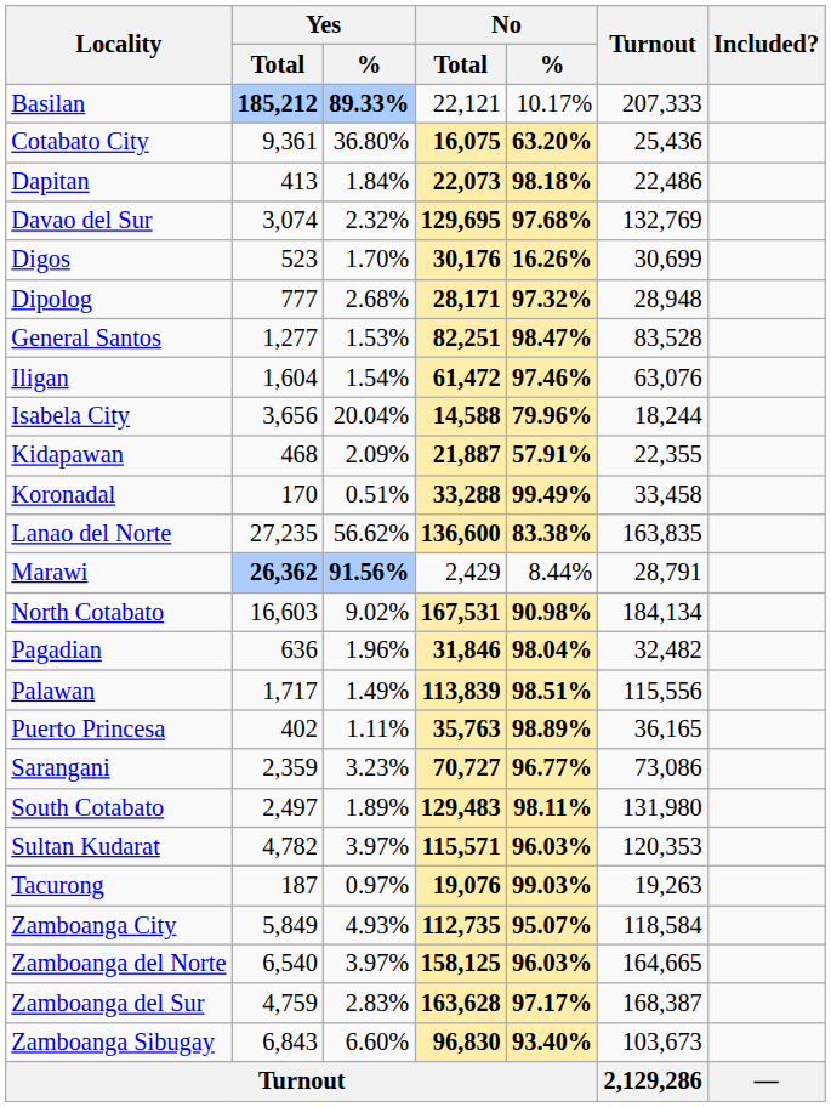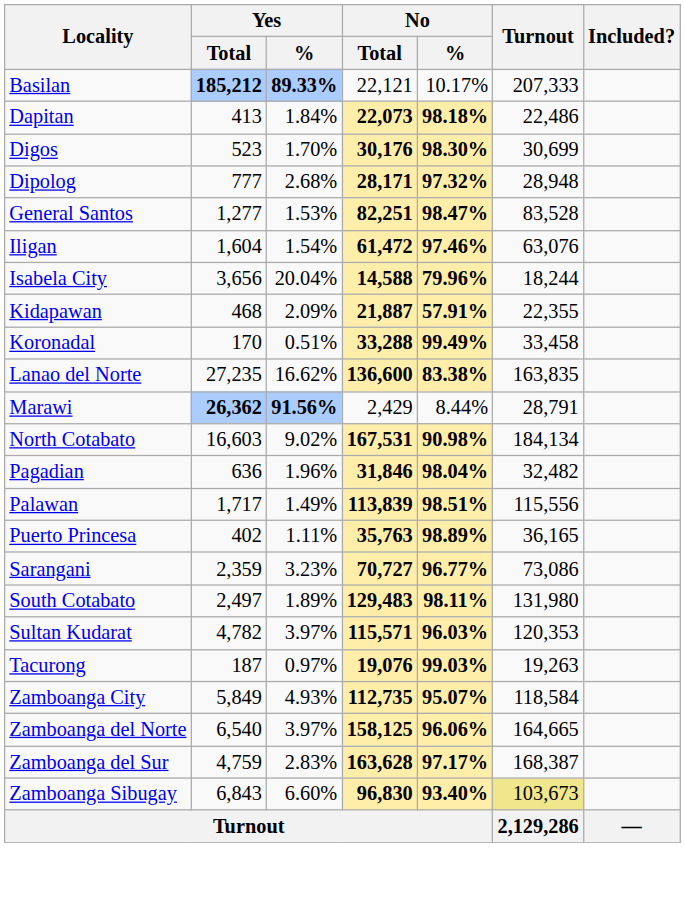 <table class="wikitable" style="text-align:right;">
 <tr>
 <th rowspan="2">Locality</th>
 <th colspan="2">Yes</th>
 <th colspan="2">No</th>
 <th rowspan="2">Turnout</th>
 <th rowspan="2">Included?</th>
 </tr>
 <tr>
 <th>Total</th>
 <th>%</th>
 <th>Total</th>
 <th>%</th>
 </tr>
 <tr>
 <td align="left"><a href='#'>Basilan</a></td>
 <td style="background:#acf"><strong>185,212</strong></td>
 <td style="background:#acf"><strong>89.33%</strong></td>
 <td>22,121</td>
 <td>10.17%</td>
 <td>207,333</td>
 <td></td>
 </tr>
 <tr>
-<td align="left"><a href='#'>Cotabato City</a></td>
-<td>9,361</td>
-<td>36.80%</td>
-<td style="background:#fea"><strong>16,075</strong></td>
-<td style="background:#fea"><strong>63.20%</strong></td>
-<td>25,436</td>
-<td></td>
-</tr>
-<tr>
 <td align="left"><a href='#'>Dapitan</a></td>
 <td>413</td>
 <td>1.84%</td>
 <td style="background:#fea"><strong>22,073</strong></td>
 <td style="background:#fea"><strong>98.18%</strong></td>
 <td>22,486</td>
 <td></td>
 </tr>
 <tr>
-<td align="left"><a href='#'>Davao del Sur</a></td>
-<td>3,074</td>
-<td>2.32%</td>
-<td style="background:#fea"><strong>129,695</strong></td>
-<td style="background:#fea"><strong>97.68%</strong></td>
-<td>132,769</td>
-<td></td>
-</tr>
-<tr>
 <td align="left"><a href='#'>Digos</a></td>
 <td>523</td>
 <td>1.70%</td>
 <td style="background:#fea"><strong>30,176</strong></td>
-<td style="background:#fea"><strong>16.26%</strong></td>
+<td style="background:#fea"><strong>98.30%</strong></td>
 <td>30,699</td>
 <td></td>
 </tr>
 <tr>
 <td align="left"><a href='#'>Dipolog</a></td>
 <td>777</td>
 <td>2.68%</td>
 <td style="background:#fea"><strong>28,171</strong></td>
 <td style="background:#fea"><strong>97.32%</strong></td>
 <td>28,948</td>
 <td></td>
 </tr>
 <tr>
 <td align="left"><a href='#'>General Santos</a></td>
 <td>1,277</td>
 <td>1.53%</td>
 <td style="background:#fea"><strong>82,251</strong></td>
 <td style="background:#fea"><strong>98.47%</strong></td>
 <td>83,528</td>
 <td></td>
 </tr>
 <tr>
 <td align="left"><a href='#'>Iligan</a></td>
 <td>1,604</td>
 <td>1.54%</td>
 <td style="background:#fea"><strong>61,472</strong></td>
 <td style="background:#fea"><strong>97.46%</strong></td>
 <td>63,076</td>
 <td></td>
 </tr>
 <tr>
 <td align="left"><a href='#'>Isabela City</a></td>
 <td>3,656</td>
 <td>20.04%</td>
 <td style="background:#fea"><strong>14,588</strong></td>
 <td style="background:#fea"><strong>79.96%</strong></td>
 <td>18,244</td>
 <td></td>
 </tr>
 <tr>
 <td align="left"><a href='#'>Kidapawan</a></td>
 <td>468</td>
 <td>2.09%</td>
 <td style="background:#fea"><strong>21,887</strong></td>
 <td style="background:#fea"><strong>57.91%</strong></td>
 <td>22,355</td>
 <td></td>
 </tr>
 <tr>
 <td align="left"><a href='#'>Koronadal</a></td>
 <td>170</td>
 <td>0.51%</td>
 <td style="background:#fea"><strong>33,288</strong></td>
 <td style="background:#fea"><strong>99.49%</strong></td>
 <td>33,458</td>
 <td></td>
 </tr>
 <tr>
 <td align="left"><a href='#'>Lanao del Norte</a></td>
 <td>27,235</td>
-<td>56.62%</td>
+<td>16.62%</td>
 <td style="background:#fea"><strong>136,600</strong></td>
 <td style="background:#fea"><strong>83.38%</strong></td>
 <td>163,835</td>
 <td></td>
 </tr>
 <tr>
 <td align="left"><a href='#'>Marawi</a></td>
 <td style="background:#acf"><strong>26,362</strong></td>
 <td style="background:#acf"><strong>91.56%</strong></td>
 <td>2,429</td>
 <td>8.44%</td>
 <td>28,791</td>
 <td></td>
 </tr>
 <tr>
 <td align="left"><a href='#'>North Cotabato</a></td>
 <td>16,603</td>
 <td>9.02%</td>
 <td style="background:#fea"><strong>167,531</strong></td>
 <td style="background:#fea"><strong>90.98%</strong></td>
 <td>184,134</td>
 <td></td>
 </tr>
 <tr>
 <td align="left"><a href='#'>Pagadian</a></td>
 <td>636</td>
 <td>1.96%</td>
 <td style="background:#fea"><strong>31,846</strong></td>
 <td style="background:#fea"><strong>98.04%</strong></td>
 <td>32,482</td>
 <td></td>
 </tr>
 <tr>
 <td align="left"><a href='#'>Palawan</a></td>
 <td>1,717</td>
 <td>1.49%</td>
 <td style="background:#fea"><strong>113,839</strong></td>
 <td style="background:#fea"><strong>98.51%</strong></td>
 <td>115,556</td>
 <td></td>
 </tr>
 <tr>
 <td align="left"><a href='#'>Puerto Princesa</a></td>
 <td>402</td>
 <td>1.11%</td>
 <td style="background:#fea"><strong>35,763</strong></td>
 <td style="background:#fea"><strong>98.89%</strong></td>
 <td>36,165</td>
 <td></td>
 </tr>
 <tr>
 <td align="left"><a href='#'>Sarangani</a></td>
 <td>2,359</td>
 <td>3.23%</td>
 <td style="background:#fea"><strong>70,727</strong></td>
 <td style="background:#fea"><strong>96.77%</strong></td>
 <td>73,086</td>
 <td></td>
 </tr>
 <tr>
 <td align="left"><a href='#'>South Cotabato</a></td>
 <td>2,497</td>
 <td>1.89%</td>
 <td style="background:#fea"><strong>129,483</strong></td>
 <td style="background:#fea"><strong>98.11%</strong></td>
 <td>131,980</td>
 <td></td>
 </tr>
 <tr>
 <td align="left"><a href='#'>Sultan Kudarat</a></td>
 <td>4,782</td>
 <td>3.97%</td>
 <td style="background:#fea"><strong>115,571</strong></td>
 <td style="background:#fea"><strong>96.03%</strong></td>
 <td>120,353</td>
 <td></td>
 </tr>
 <tr>
 <td align="left"><a href='#'>Tacurong</a></td>
 <td>187</td>
 <td>0.97%</td>
 <td style="background:#fea"><strong>19,076</strong></td>
 <td style="background:#fea"><strong>99.03%</strong></td>
 <td>19,263</td>
 <td></td>
 </tr>
 <tr>
 <td align="left"><a href='#'>Zamboanga City</a></td>
 <td>5,849</td>
 <td>4.93%</td>
 <td style="background:#fea"><strong>112,735</strong></td>
 <td style="background:#fea"><strong>95.07%</strong></td>
 <td>118,584</td>
 <td></td>
 </tr>
 <tr>
 <td align="left"><a href='#'>Zamboanga del Norte</a></td>
 <td>6,540</td>
 <td>3.97%</td>
 <td style="background:#fea"><strong>158,125</strong></td>
-<td style="background:#fea"><strong>96.03%</strong></td>
+<td style="background:#fea"><strong>96.06%</strong></td>
 <td>164,665</td>
 <td></td>
 </tr>
 <tr>
 <td align="left"><a href='#'>Zamboanga del Sur</a></td>
 <td>4,759</td>
 <td>2.83%</td>
 <td style="background:#fea"><strong>163,628</strong></td>
 <td style="background:#fea"><strong>97.17%</strong></td>
 <td>168,387</td>
 <td></td>
 </tr>
 <tr>
 <td align="left"><a href='#'>Zamboanga Sibugay</a></td>
 <td>6,843</td>
 <td>6.60%</td>
 <td style="background:#fea"><strong>96,830</strong></td>
 <td style="background:#fea"><strong>93.40%</strong></td>
-<td>103,673</td>
+<td style="background: khaki;">103,673</td>
 <td></td>
 </tr>
 <tr>
 <th colspan="5">Turnout</th>
 <th>2,129,286</th>
 <th>—</th>
 </tr>
 </table>
